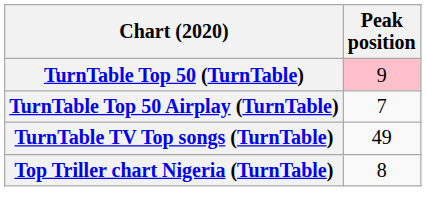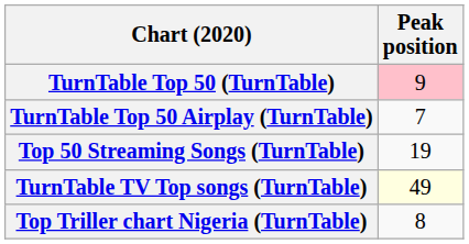 <table class="wikitable sortable plainrowheaders" style="text-align:center">
 <tr>
 <th scope="col">Chart (2020)</th>
 <th scope="col">Peak<br>position</th>
 </tr>
 <tr>
 <th scope="row"><a href='#'>TurnTable Top 50</a> (<a href='#'>TurnTable</a>)</th>
 <td style="background: pink;">9</td>
 </tr>
 <tr>
 <th scope="row"><a href='#'>TurnTable Top 50 Airplay</a> (<a href='#'>TurnTable</a>)</th>
 <td>7</td>
 </tr>
 <tr>
+<th scope="row"><a href='#'>Top 50 Streaming Songs</a> (<a href='#'>TurnTable</a>)</th>
+<td>19</td>
+</tr>
+<tr>
 <th scope="row"><a href='#'>TurnTable TV Top songs</a> (<a href='#'>TurnTable</a>)</th>
-<td>49</td>
+<td style="background: lightyellow;">49</td>
 </tr>
 <tr>
 <th scope="row"><a href='#'>Top Triller chart Nigeria</a> (<a href='#'>TurnTable</a>)</th>
 <td>8</td>
 </tr>
 </table>
